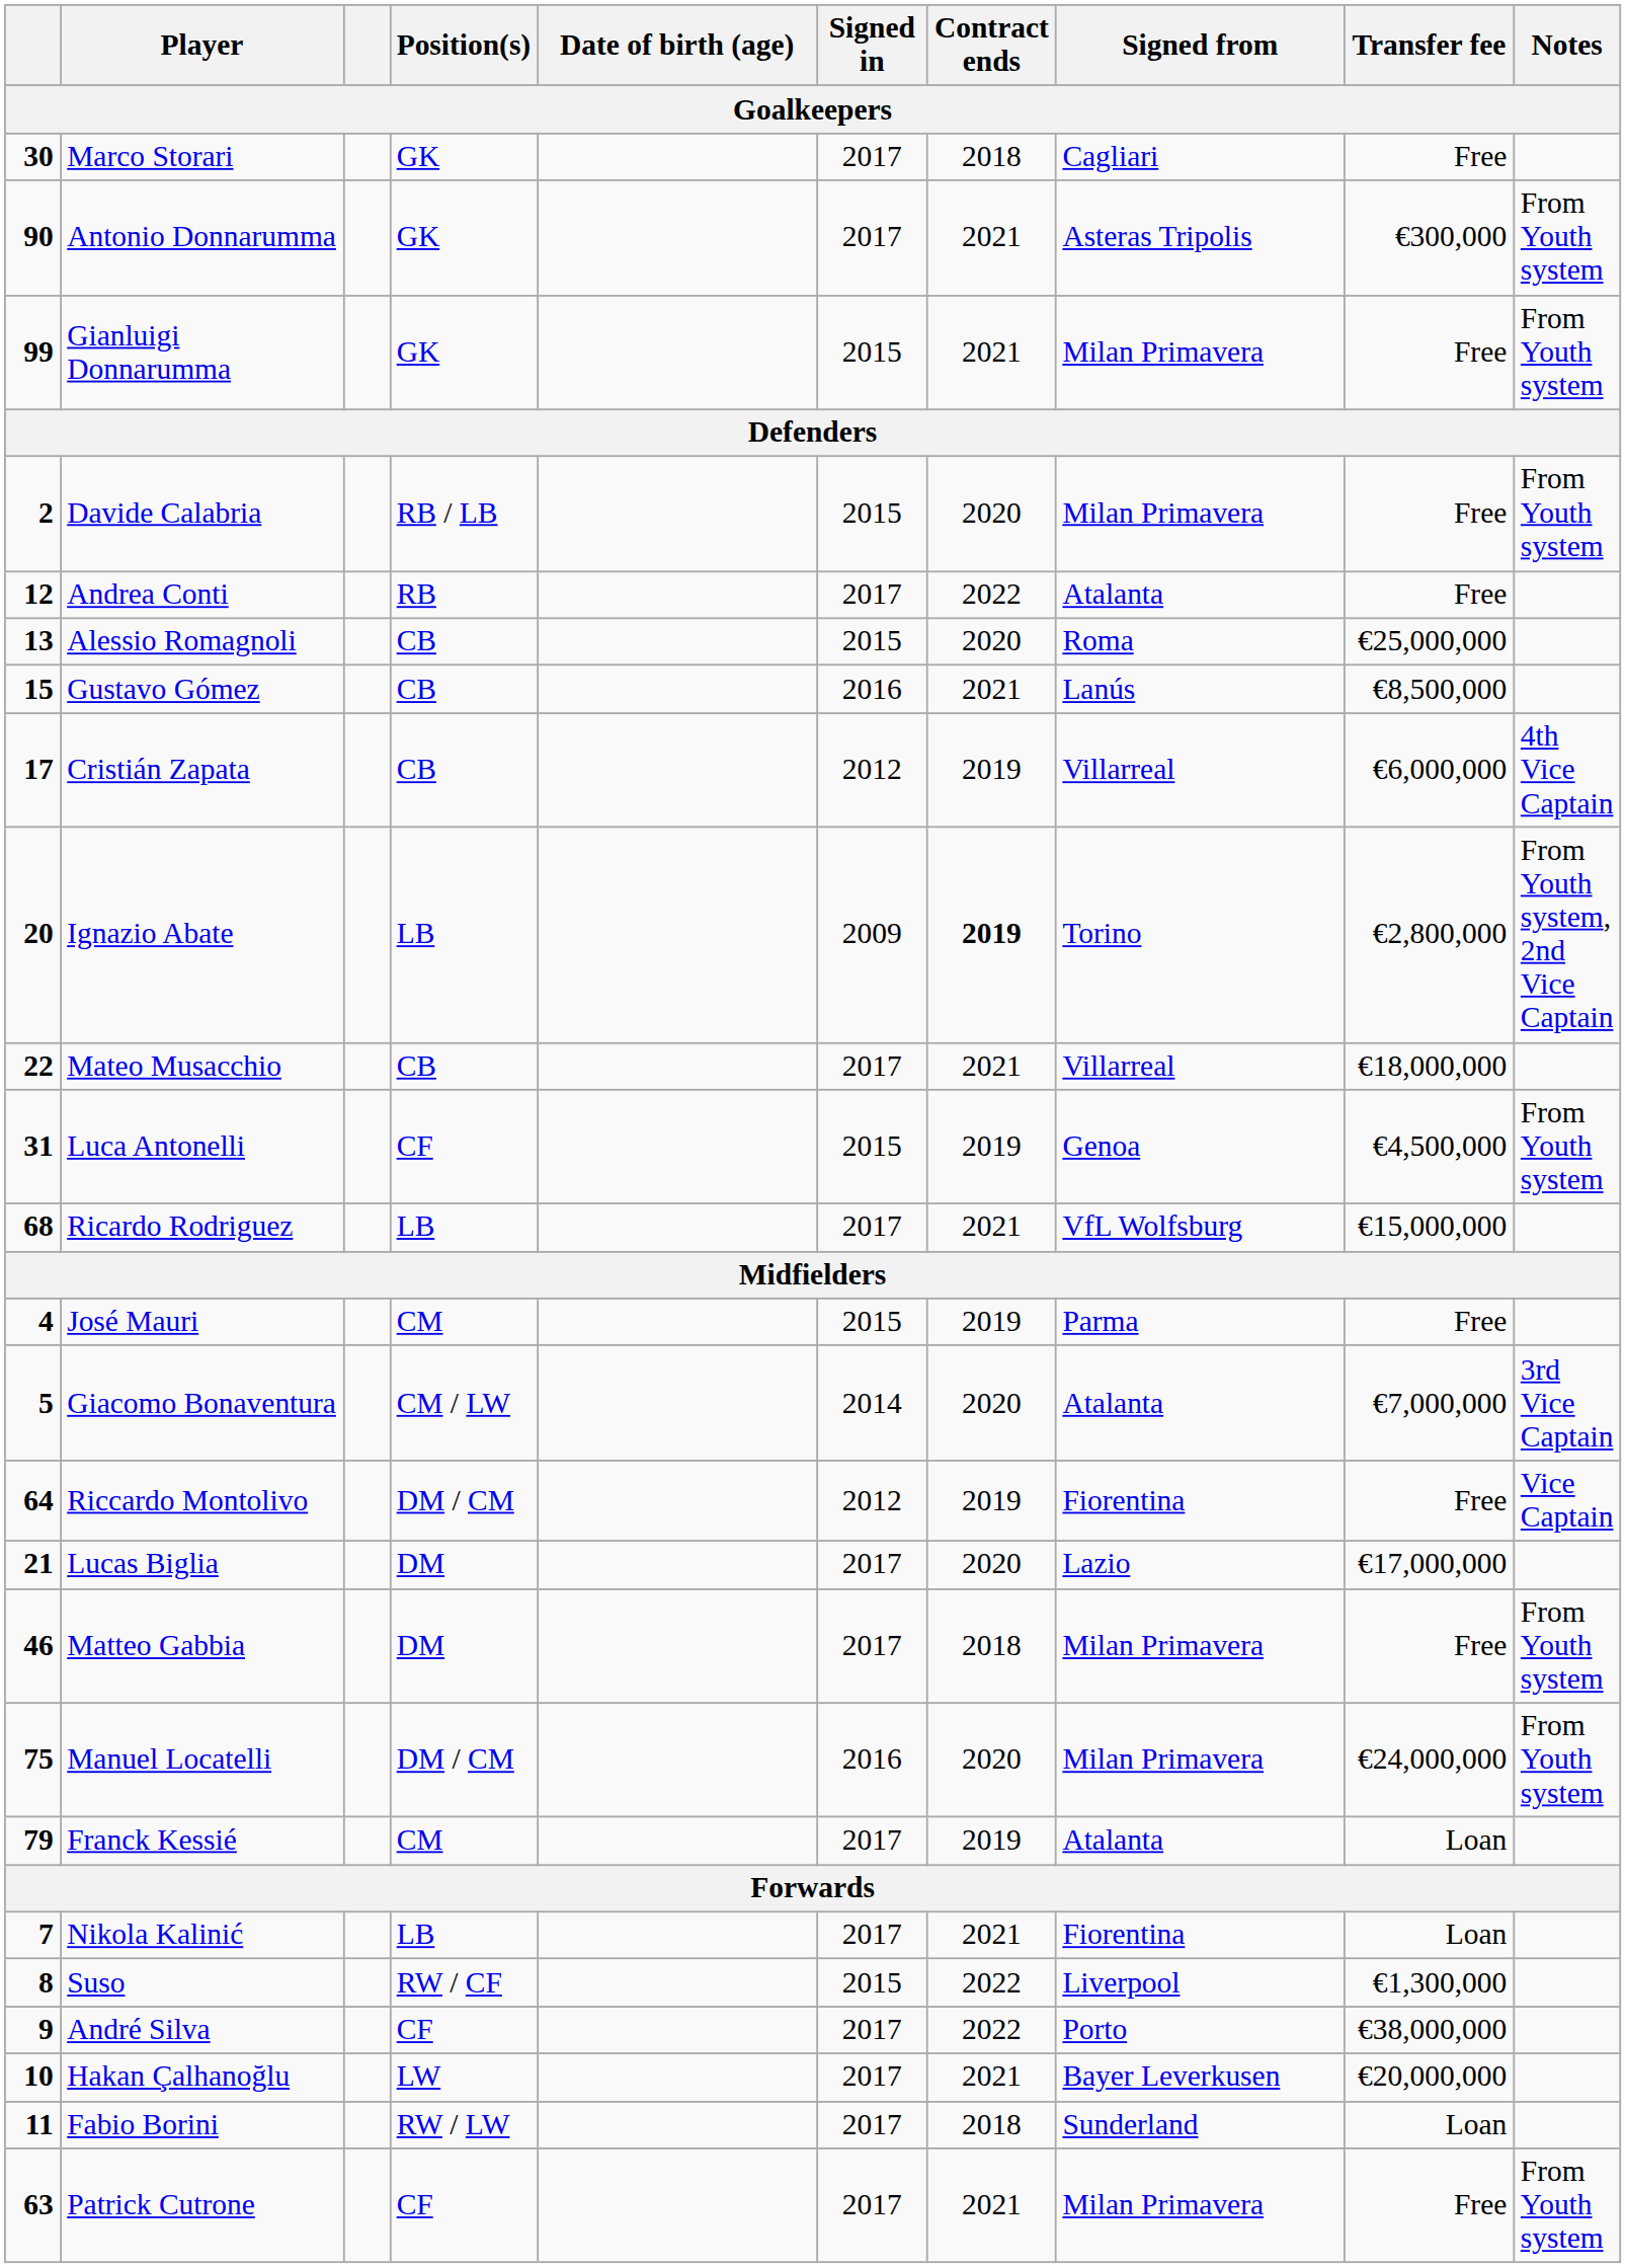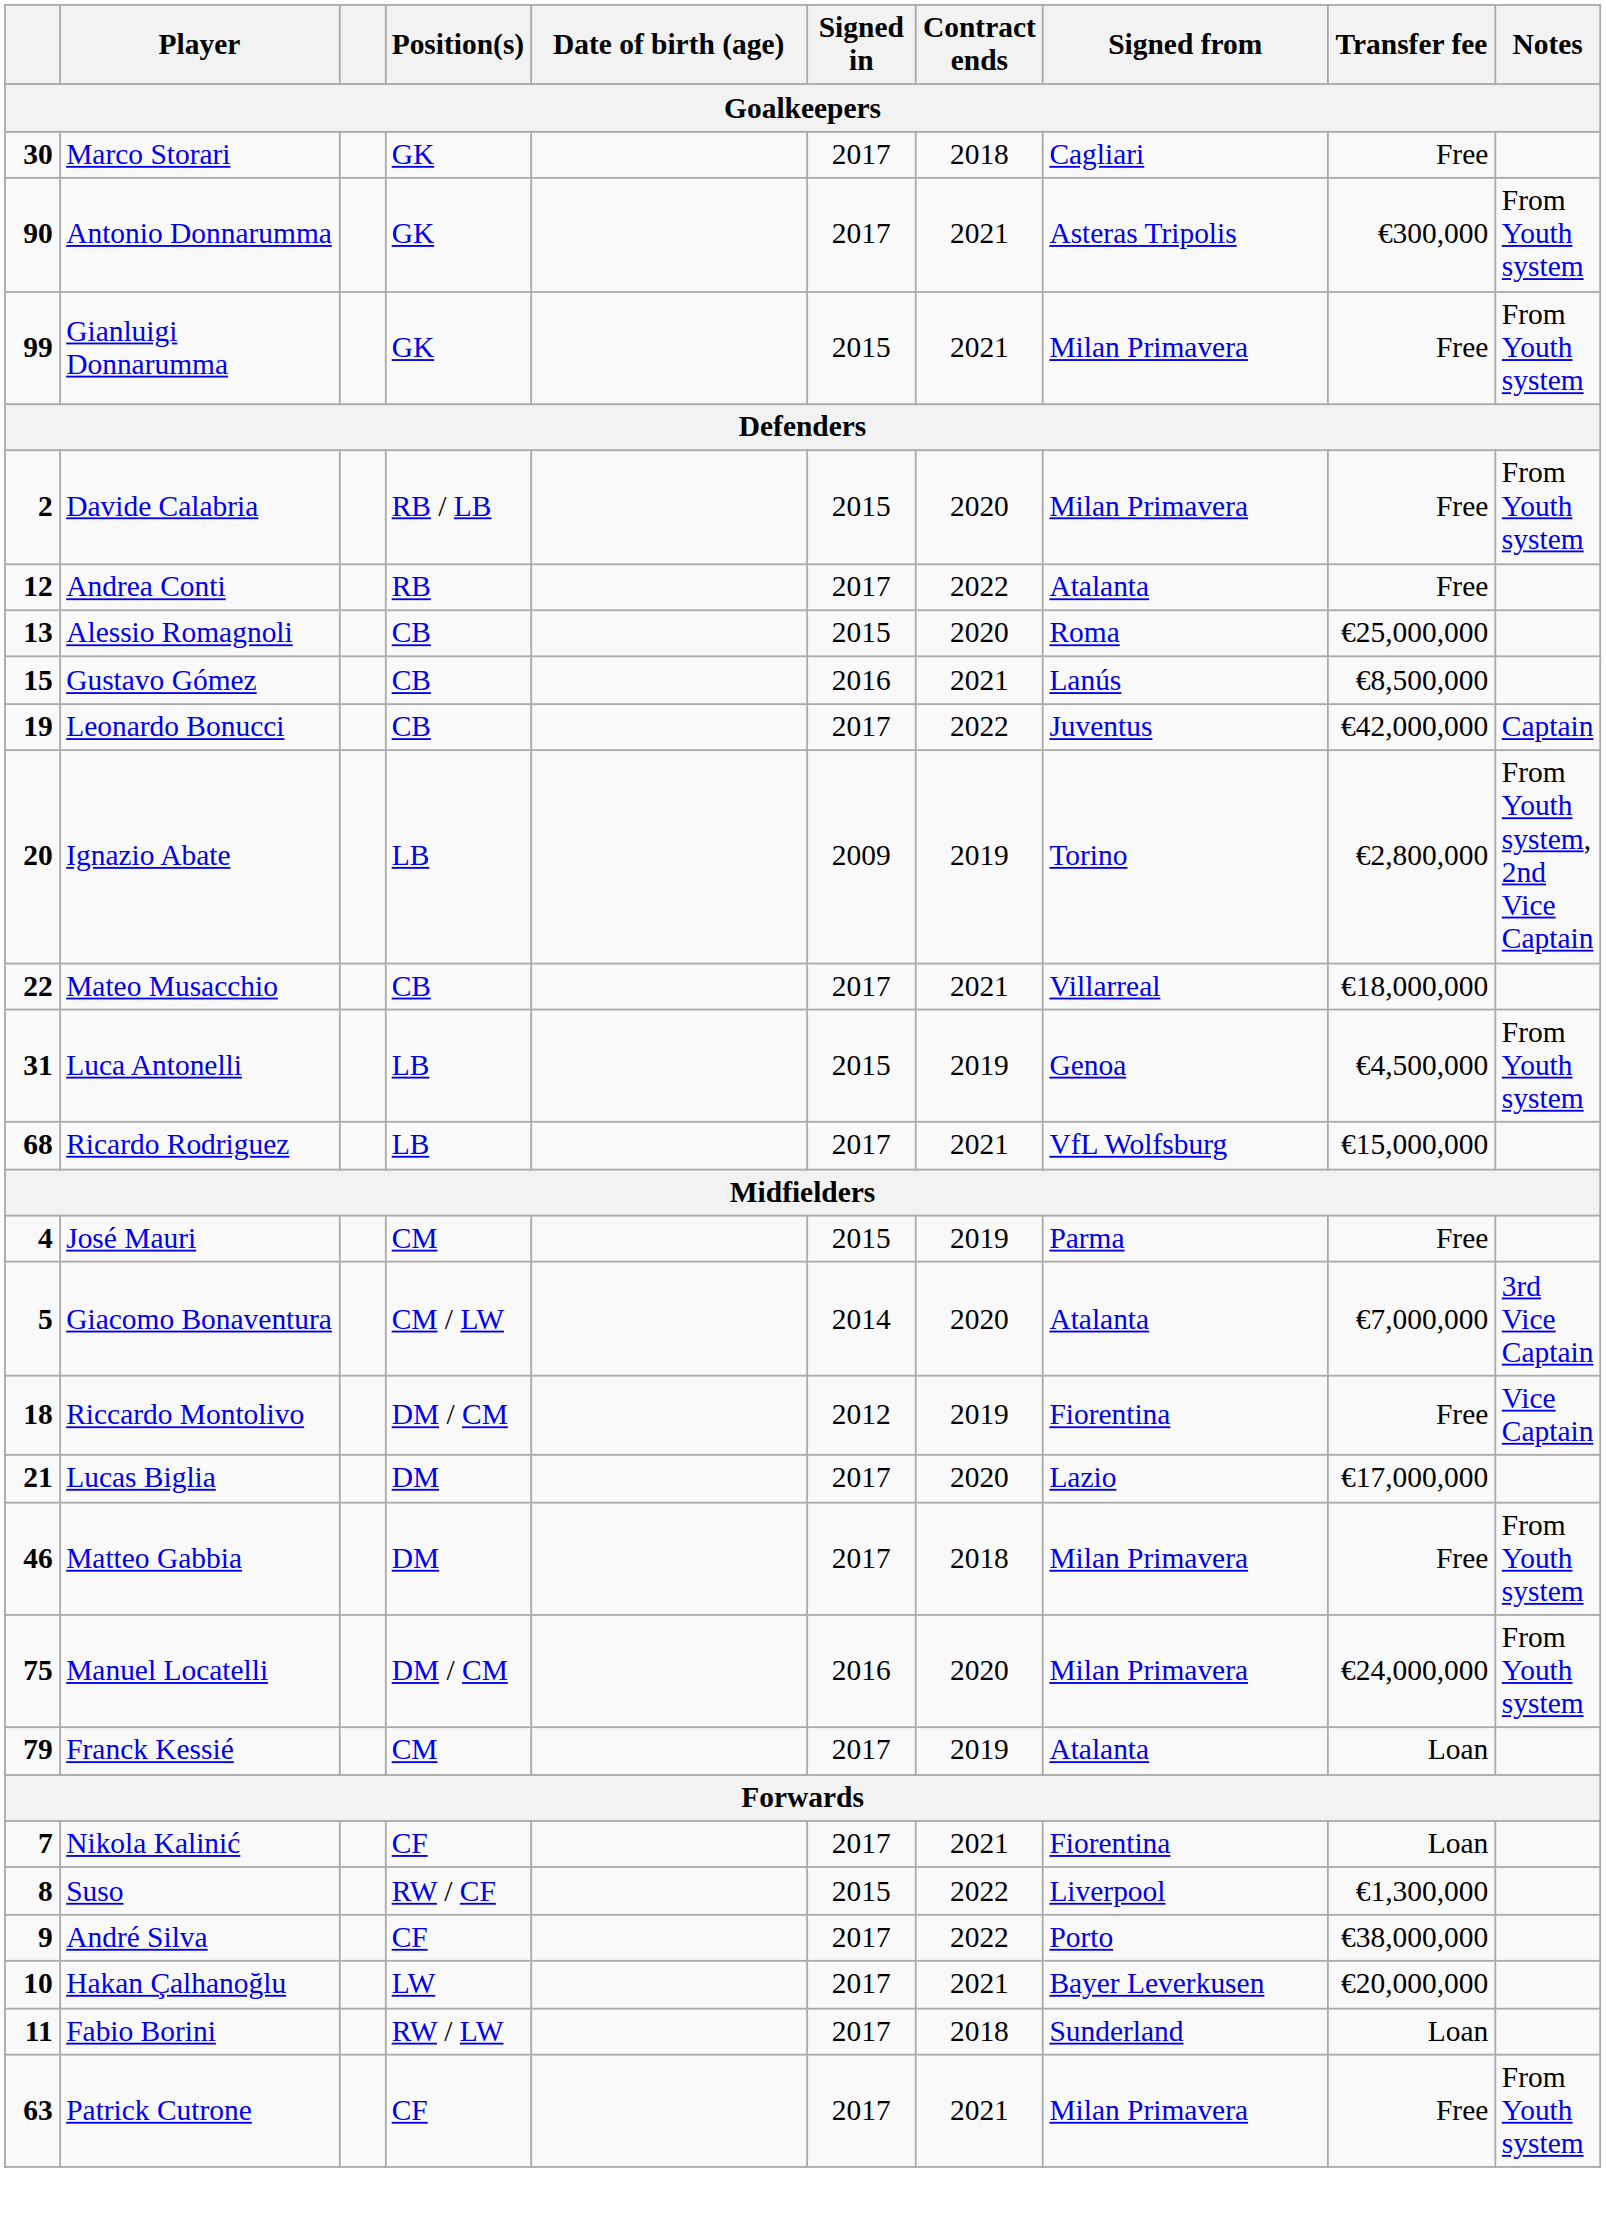 <table class="wikitable">
 <tr>
 <th style="width:25px"></th>
 <th style="width:170px">Player</th>
 <th style="width:25px"></th>
 <th style="width:65px">Position(s)</th>
 <th style="width:190px">Date of birth (age)</th>
 <th style="width:55px">Signed in</th>
 <th style="width:55px">Contract ends</th>
 <th style="width:180px">Signed from</th>
 <th style="width:85px">Transfer fee</th>
 <th>Notes</th>
 </tr>
 <tr>
 <th colspan="10">Goalkeepers</th>
 </tr>
 <tr>
 <td style="text-align:right"><strong>30</strong></td>
 <td><a href='#'>Marco Storari</a></td>
 <td style="text-align:center"></td>
 <td><a href='#'>GK</a></td>
 <td style="text-align:right"></td>
 <td style="text-align:center">2017</td>
 <td style="text-align:center">2018</td>
 <td> <a href='#'>Cagliari</a></td>
 <td style="text-align:right">Free</td>
 <td></td>
 </tr>
 <tr>
 <td style="text-align:right"><strong>90</strong></td>
 <td><a href='#'>Antonio Donnarumma</a></td>
 <td style="text-align:center"></td>
 <td><a href='#'>GK</a></td>
 <td style="text-align:right"></td>
 <td style="text-align:center">2017</td>
 <td style="text-align:center">2021</td>
 <td> <a href='#'>Asteras Tripolis</a></td>
 <td style="text-align:right">€300,000</td>
 <td>From <a href='#'>Youth system</a></td>
 </tr>
 <tr>
 <td style="text-align:right"><strong>99</strong></td>
 <td><a href='#'>Gianluigi Donnarumma</a></td>
 <td style="text-align:center"></td>
 <td><a href='#'>GK</a></td>
 <td style="text-align:right"></td>
 <td style="text-align:center">2015</td>
 <td style="text-align:center">2021</td>
 <td> <a href='#'>Milan Primavera</a></td>
 <td style="text-align:right">Free</td>
 <td>From <a href='#'>Youth system</a></td>
 </tr>
 <tr>
 <th colspan="10">Defenders</th>
 </tr>
 <tr>
 <td style="text-align:right"><strong>2</strong></td>
 <td><a href='#'>Davide Calabria</a></td>
 <td style="text-align:center"></td>
 <td><a href='#'>RB</a> / <a href='#'>LB</a></td>
 <td style="text-align:right"></td>
 <td style="text-align:center">2015</td>
 <td style="text-align:center">2020</td>
 <td> <a href='#'>Milan Primavera</a></td>
 <td style="text-align:right">Free</td>
 <td>From <a href='#'>Youth system</a></td>
 </tr>
 <tr>
 <td style="text-align:right"><strong>12</strong></td>
 <td><a href='#'>Andrea Conti</a></td>
 <td style="text-align:center"></td>
 <td><a href='#'>RB</a></td>
 <td style="text-align:right"></td>
 <td style="text-align:center">2017</td>
 <td style="text-align:center">2022</td>
 <td> <a href='#'>Atalanta</a></td>
 <td style="text-align:right">Free</td>
 <td></td>
 </tr>
 <tr>
 <td style="text-align:right"><strong>13</strong></td>
 <td><a href='#'>Alessio Romagnoli</a></td>
 <td style="text-align:center"></td>
 <td><a href='#'>CB</a></td>
 <td style="text-align:right"></td>
 <td style="text-align:center">2015</td>
 <td style="text-align:center">2020</td>
 <td> <a href='#'>Roma</a></td>
 <td style="text-align:right">€25,000,000</td>
 <td></td>
 </tr>
 <tr>
 <td style="text-align:right"><strong>15</strong></td>
 <td><a href='#'>Gustavo Gómez</a></td>
 <td style="text-align:center"></td>
 <td><a href='#'>CB</a></td>
 <td style="text-align:right"></td>
 <td style="text-align:center">2016</td>
 <td style="text-align:center">2021</td>
 <td> <a href='#'>Lanús</a></td>
 <td style="text-align:right">€8,500,000</td>
 <td></td>
 </tr>
 <tr>
-<td style="text-align:right"><strong>17</strong></td>
-<td><a href='#'>Cristián Zapata</a></td>
+<td style="text-align:right"><strong>19</strong></td>
+<td><a href='#'>Leonardo Bonucci</a></td>
 <td style="text-align:center"></td>
 <td><a href='#'>CB</a></td>
 <td style="text-align:right"></td>
-<td style="text-align:center">2012</td>
-<td style="text-align:center">2019</td>
-<td> <a href='#'>Villarreal</a></td>
-<td style="text-align:right">€6,000,000</td>
-<td><a href='#'>4th Vice Captain</a></td>
+<td style="text-align:center">2017</td>
+<td style="text-align:center">2022</td>
+<td> <a href='#'>Juventus</a></td>
+<td style="text-align:right">€42,000,000</td>
+<td><a href='#'>Captain</a></td>
 </tr>
 <tr>
 <td style="text-align:right"><strong>20</strong></td>
 <td><a href='#'>Ignazio Abate</a></td>
 <td style="text-align:center"></td>
 <td><a href='#'>LB</a></td>
 <td style="text-align:right"></td>
 <td style="text-align:center">2009</td>
-<td style="text-align:center"><strong>2019</strong></td>
+<td style="text-align:center">2019</td>
 <td> <a href='#'>Torino</a></td>
 <td style="text-align:right">€2,800,000</td>
 <td>From <a href='#'>Youth system</a>, <a href='#'>2nd Vice Captain</a></td>
 </tr>
 <tr>
 <td style="text-align:right"><strong>22</strong></td>
 <td><a href='#'>Mateo Musacchio</a></td>
 <td style="text-align:center"></td>
 <td><a href='#'>CB</a></td>
 <td style="text-align:right"></td>
 <td style="text-align:center">2017</td>
 <td style="text-align:center">2021</td>
 <td> <a href='#'>Villarreal</a></td>
 <td style="text-align:right">€18,000,000</td>
 <td></td>
 </tr>
 <tr>
 <td style="text-align:right"><strong>31</strong></td>
 <td><a href='#'>Luca Antonelli</a></td>
 <td style="text-align:center"></td>
-<td><a href='#'>CF</a></td>
+<td><a href='#'>LB</a></td>
 <td style="text-align:right"></td>
 <td style="text-align:center">2015</td>
 <td style="text-align:center">2019</td>
 <td> <a href='#'>Genoa</a></td>
 <td style="text-align:right">€4,500,000</td>
 <td>From <a href='#'>Youth system</a></td>
 </tr>
 <tr>
 <td style="text-align:right"><strong>68</strong></td>
 <td><a href='#'>Ricardo Rodriguez</a></td>
 <td style="text-align:center"></td>
 <td><a href='#'>LB</a></td>
 <td style="text-align:right"></td>
 <td style="text-align:center">2017</td>
 <td style="text-align:center">2021</td>
 <td> <a href='#'>VfL Wolfsburg</a></td>
 <td style="text-align:right">€15,000,000</td>
 <td></td>
 </tr>
 <tr>
 <th colspan="10">Midfielders</th>
 </tr>
 <tr>
 <td style="text-align:right"><strong>4</strong></td>
 <td><a href='#'>José Mauri</a></td>
 <td style="text-align:center"></td>
 <td><a href='#'>CM</a></td>
 <td style="text-align:right"></td>
 <td style="text-align:center">2015</td>
 <td style="text-align:center">2019</td>
 <td> <a href='#'>Parma</a></td>
 <td style="text-align:right">Free</td>
 <td></td>
 </tr>
 <tr>
 <td style="text-align:right"><strong>5</strong></td>
 <td><a href='#'>Giacomo Bonaventura</a></td>
 <td style="text-align:center"></td>
 <td><a href='#'>CM</a> / <a href='#'>LW</a></td>
 <td style="text-align:right"></td>
 <td style="text-align:center">2014</td>
 <td style="text-align:center">2020</td>
 <td> <a href='#'>Atalanta</a></td>
 <td style="text-align:right">€7,000,000</td>
 <td><a href='#'>3rd Vice Captain</a></td>
 </tr>
 <tr>
-<td style="text-align:right"><strong>64</strong></td>
+<td style="text-align:right"><strong>18</strong></td>
 <td><a href='#'>Riccardo Montolivo</a></td>
 <td style="text-align:center"></td>
 <td><a href='#'>DM</a> / <a href='#'>CM</a></td>
 <td style="text-align:right"></td>
 <td style="text-align:center">2012</td>
 <td style="text-align:center">2019</td>
 <td> <a href='#'>Fiorentina</a></td>
 <td style="text-align:right">Free</td>
 <td><a href='#'>Vice Captain</a></td>
 </tr>
 <tr>
 <td style="text-align:right"><strong>21</strong></td>
 <td><a href='#'>Lucas Biglia</a></td>
 <td style="text-align:center"></td>
 <td><a href='#'>DM</a></td>
 <td style="text-align:right"></td>
 <td style="text-align:center">2017</td>
 <td style="text-align:center">2020</td>
 <td> <a href='#'>Lazio</a></td>
 <td style="text-align:right">€17,000,000</td>
 <td></td>
 </tr>
 <tr>
 <td style="text-align:right"><strong>46</strong></td>
 <td><a href='#'>Matteo Gabbia</a></td>
 <td style="text-align:center"></td>
 <td><a href='#'>DM</a></td>
 <td style="text-align:right"></td>
 <td style="text-align:center">2017</td>
 <td style="text-align:center">2018</td>
 <td> <a href='#'>Milan Primavera</a></td>
 <td style="text-align:right">Free</td>
 <td>From <a href='#'>Youth system</a></td>
 </tr>
 <tr>
 <td style="text-align:right"><strong>75</strong></td>
 <td><a href='#'>Manuel Locatelli</a></td>
 <td style="text-align:center"></td>
 <td><a href='#'>DM</a> / <a href='#'>CM</a></td>
 <td style="text-align:right"></td>
 <td style="text-align:center">2016</td>
 <td style="text-align:center">2020</td>
 <td> <a href='#'>Milan Primavera</a></td>
 <td style="text-align:right">€24,000,000</td>
 <td>From <a href='#'>Youth system</a></td>
 </tr>
 <tr>
 <td style="text-align:right"><strong>79</strong></td>
 <td><a href='#'>Franck Kessié</a></td>
 <td style="text-align:center"></td>
 <td><a href='#'>CM</a></td>
 <td style="text-align:right"></td>
 <td style="text-align:center">2017</td>
 <td style="text-align:center">2019</td>
 <td> <a href='#'>Atalanta</a></td>
 <td style="text-align:right">Loan</td>
 <td></td>
 </tr>
 <tr>
 <th colspan="10">Forwards</th>
 </tr>
 <tr>
 <td style="text-align:right"><strong>7</strong></td>
 <td><a href='#'>Nikola Kalinić</a></td>
 <td style="text-align:center"></td>
-<td><a href='#'>LB</a></td>
+<td><a href='#'>CF</a></td>
 <td style="text-align:right"></td>
 <td style="text-align:center">2017</td>
 <td style="text-align:center">2021</td>
 <td> <a href='#'>Fiorentina</a></td>
 <td style="text-align:right">Loan</td>
 <td></td>
 </tr>
 <tr>
 <td style="text-align:right"><strong>8</strong></td>
 <td><a href='#'>Suso</a></td>
 <td style="text-align:center"></td>
 <td><a href='#'>RW</a> / <a href='#'>CF</a></td>
 <td style="text-align:right"></td>
 <td style="text-align:center">2015</td>
 <td style="text-align:center">2022</td>
 <td> <a href='#'>Liverpool</a></td>
 <td style="text-align:right">€1,300,000</td>
 <td></td>
 </tr>
 <tr>
 <td style="text-align:right"><strong>9</strong></td>
 <td><a href='#'>André Silva</a></td>
 <td style="text-align:center"></td>
 <td><a href='#'>CF</a></td>
 <td style="text-align:right"></td>
 <td style="text-align:center">2017</td>
 <td style="text-align:center">2022</td>
 <td> <a href='#'>Porto</a></td>
 <td style="text-align:right">€38,000,000</td>
 <td></td>
 </tr>
 <tr>
 <td style="text-align:right"><strong>10</strong></td>
 <td><a href='#'>Hakan Çalhanoğlu</a></td>
 <td style="text-align:center"></td>
 <td><a href='#'>LW</a></td>
 <td style="text-align:right"></td>
 <td style="text-align:center">2017</td>
 <td style="text-align:center">2021</td>
 <td> <a href='#'>Bayer Leverkusen</a></td>
 <td style="text-align:right">€20,000,000</td>
 <td></td>
 </tr>
 <tr>
 <td style="text-align:right"><strong>11</strong></td>
 <td><a href='#'>Fabio Borini</a></td>
 <td style="text-align:center"></td>
 <td><a href='#'>RW</a> / <a href='#'>LW</a></td>
 <td style="text-align:right"></td>
 <td style="text-align:center">2017</td>
 <td style="text-align:center">2018</td>
 <td> <a href='#'>Sunderland</a></td>
 <td style="text-align:right">Loan</td>
 <td></td>
 </tr>
 <tr>
 <td style="text-align:right"><strong>63</strong></td>
 <td><a href='#'>Patrick Cutrone</a></td>
 <td style="text-align:center"></td>
 <td><a href='#'>CF</a></td>
 <td style="text-align:right"></td>
 <td style="text-align:center">2017</td>
 <td style="text-align:center">2021</td>
 <td> <a href='#'>Milan Primavera</a></td>
 <td style="text-align:right">Free</td>
 <td>From <a href='#'>Youth system</a></td>
 </tr>
 </table>
